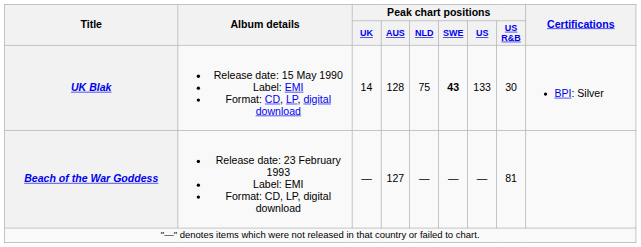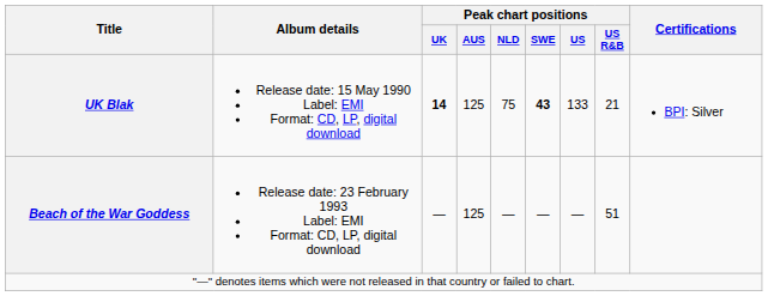 <table class="wikitable plainrowheaders" style="text-align:center;" border="1">
 <tr>
 <th scope="col" rowspan="2" style="width:16em;">Title</th>
 <th scope="col" rowspan="2" style="width:16em;">Album details</th>
 <th scope="col" colspan="6">Peak chart positions</th>
 <th scope="col" rowspan="2" style="width:10em;"><a href='#'>Certifications</a></th>
 </tr>
 <tr>
 <th scope="col" style="width:2.75em;font-size:85%;"><a href='#'>UK</a><br></th>
 <th scope="col" style="width:2.75em;font-size:85%;"><a href='#'>AUS</a><br></th>
 <th scope="col" style="width:2.75em;font-size:85%;"><a href='#'>NLD</a><br></th>
 <th scope="col" style="width:2.75em;font-size:85%;"><a href='#'>SWE</a><br></th>
 <th scope="col" style="width:2.75em;font-size:85%;"><a href='#'>US</a><br></th>
 <th scope="col" style="width:2.75em;font-size:85%;"><a href='#'>US R&B</a><br></th>
 </tr>
 <tr>
 <th scope="row"><em><a href='#'>UK Blak</a></em></th>
 <td><br><ul><li>Release date: 15 May 1990</li><li>Label: <a href='#'>EMI</a></li><li>Format: <a href='#'>CD</a>, <a href='#'>LP</a>, <a href='#'>digital download</a></li></ul></td>
-<td>14</td>
-<td>128</td>
+<td><strong>14</strong></td>
+<td>125</td>
 <td>75</td>
 <td><strong>43</strong></td>
 <td>133</td>
-<td>30</td>
+<td>21</td>
 <td align="left"><br><ul><li><a href='#'>BPI</a>: Silver</li></ul></td>
 </tr>
 <tr>
 <th scope="row"><em><a href='#'>Beach of the War Goddess</a></em></th>
 <td><br><ul><li>Release date: 23 February 1993</li><li>Label: EMI</li><li>Format: CD, LP, digital download</li></ul></td>
 <td>—</td>
-<td>127</td>
+<td>125</td>
 <td>—</td>
 <td>—</td>
 <td>—</td>
-<td>81</td>
+<td>51</td>
 <td></td>
 </tr>
 <tr>
 <td style="font-size:90%;" colspan="10" align="center">"—" denotes items which were not released in that country or failed to chart.</td>
 </tr>
 </table>
